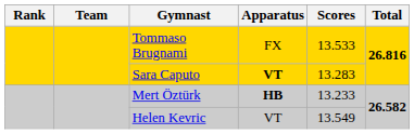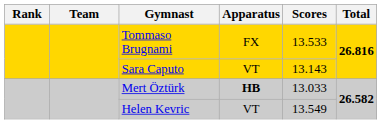 <table style="text-align:center;" class="wikitable sortable">
 <tr>
 <th scope="col" style="width:50px;">Rank</th>
 <th scope="col" style="width:80px;">Team</th>
 <th scope="col" style="width:120px;">Gymnast</th>
 <th scope="col" style="width:20px;">Apparatus</th>
 <th scope="col" style="width:60px;">Scores</th>
 <th>Total</th>
 </tr>
 <tr style="background:#FFD700;">
 <td rowspan="2"><strong></strong></td>
 <td rowspan="2" align="left"></td>
 <td align="left"><a href='#'>Tommaso Brugnami</a></td>
 <td>FX</td>
 <td>13.533</td>
 <td rowspan="2"><strong>26.816</strong></td>
 </tr>
 <tr style="background:#FFD700;">
 <td align="left"><a href='#'>Sara Caputo</a></td>
-<td><strong>VT</strong></td>
-<td>13.283</td>
+<td>VT</td>
+<td>13.143</td>
 </tr>
 <tr style="background:#CCCCCC;">
 <td rowspan="2"><strong></strong></td>
 <td rowspan="2" align="left"></td>
 <td align="left"><a href='#'>Mert Öztürk</a></td>
 <td><strong>HB</strong></td>
-<td>13.233</td>
+<td>13.033</td>
 <td rowspan="2"><strong>26.582</strong></td>
 </tr>
 <tr style="background:#CCCCCC;">
 <td align="left"><a href='#'>Helen Kevric</a></td>
 <td>VT</td>
 <td>13.549</td>
 </tr>
 </table>
